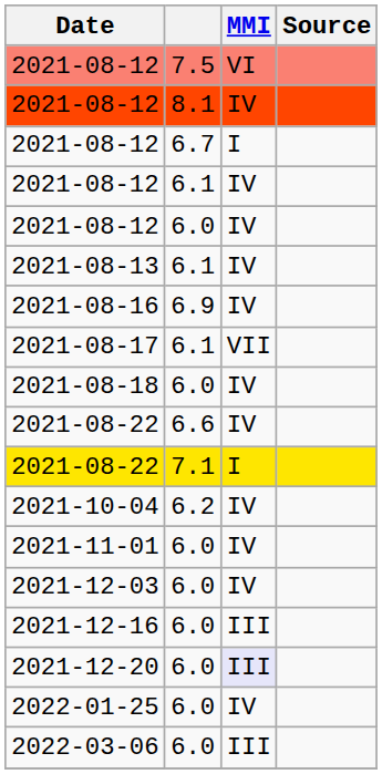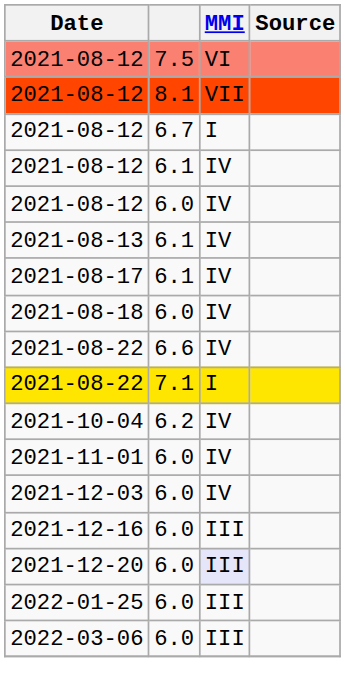 <table class="wikitable sortable" border="1">
 <tr>
 <th>Date</th>
 <th></th>
 <th><a href='#'>MMI</a></th>
 <th>Source</th>
 </tr>
 <tr style="background:#FA8072; color:#000000">
 <td>2021-08-12</td>
 <td>7.5</td>
 <td>VI</td>
 <td></td>
 </tr>
 <tr bgcolor="FF 45 00">
 <td>2021-08-12</td>
 <td>8.1</td>
-<td>IV</td>
+<td>VII</td>
 <td></td>
 </tr>
 <tr>
 <td>2021-08-12</td>
 <td>6.7</td>
 <td>I</td>
 <td></td>
 </tr>
 <tr>
 <td>2021-08-12</td>
 <td>6.1</td>
 <td>IV</td>
 <td></td>
 </tr>
 <tr>
 <td>2021-08-12</td>
 <td>6.0</td>
 <td>IV</td>
 <td></td>
 </tr>
 <tr>
 <td>2021-08-13</td>
 <td>6.1</td>
 <td>IV</td>
 <td></td>
 </tr>
 <tr>
-<td>2021-08-16</td>
-<td>6.9</td>
-<td>IV</td>
-<td></td>
-</tr>
-<tr>
 <td>2021-08-17</td>
 <td>6.1</td>
-<td>VII</td>
+<td>IV</td>
 <td></td>
 </tr>
 <tr>
 <td>2021-08-18</td>
 <td>6.0</td>
 <td>IV</td>
 <td></td>
 </tr>
 <tr>
 <td>2021-08-22</td>
 <td>6.6</td>
 <td>IV</td>
 <td></td>
 </tr>
 <tr bgcolor="#fee600">
 <td>2021-08-22</td>
 <td>7.1</td>
 <td>I</td>
 <td></td>
 </tr>
 <tr>
 <td>2021-10-04</td>
 <td>6.2</td>
 <td>IV</td>
 <td></td>
 </tr>
 <tr>
 <td>2021-11-01</td>
 <td>6.0</td>
 <td>IV</td>
 <td></td>
 </tr>
 <tr>
 <td>2021-12-03</td>
 <td>6.0</td>
 <td>IV</td>
 <td></td>
 </tr>
 <tr>
 <td>2021-12-16</td>
 <td>6.0</td>
 <td>III</td>
 <td></td>
 </tr>
 <tr>
 <td>2021-12-20</td>
 <td>6.0</td>
 <td style="background: lavender;">III</td>
 <td></td>
 </tr>
 <tr>
 <td>2022-01-25</td>
 <td>6.0</td>
-<td>IV</td>
+<td>III</td>
 <td></td>
 </tr>
 <tr>
 <td>2022-03-06</td>
 <td>6.0</td>
 <td>III</td>
 <td></td>
 </tr>
 <tr>
 </tr>
 </table>
